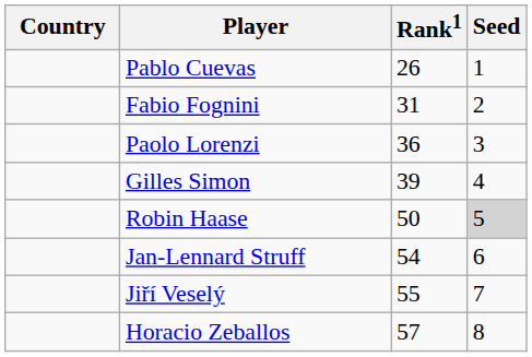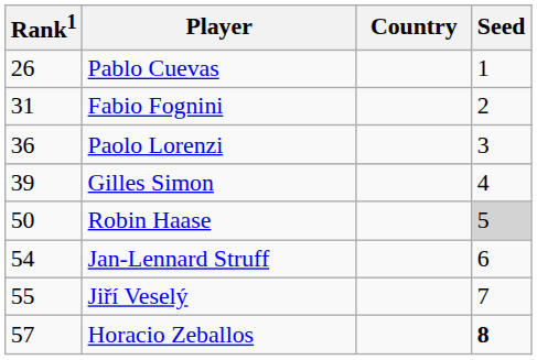 <table class="sortable wikitable">
 <tr>
+<th>Rank<sup>1</sup></th>
+<th width="175">Player</th>
 <th width="70">Country</th>
-<th width="175">Player</th>
-<th>Rank<sup>1</sup></th>
 <th>Seed</th>
 </tr>
 <tr>
+<td>26</td>
+<td><a href='#'>Pablo Cuevas</a></td>
 <td></td>
-<td><a href='#'>Pablo Cuevas</a></td>
-<td>26</td>
 <td>1</td>
 </tr>
 <tr>
+<td>31</td>
+<td><a href='#'>Fabio Fognini</a></td>
 <td></td>
-<td><a href='#'>Fabio Fognini</a></td>
-<td>31</td>
 <td>2</td>
 </tr>
 <tr>
+<td>36</td>
+<td><a href='#'>Paolo Lorenzi</a></td>
 <td></td>
-<td><a href='#'>Paolo Lorenzi</a></td>
-<td>36</td>
 <td>3</td>
 </tr>
 <tr>
+<td>39</td>
+<td><a href='#'>Gilles Simon</a></td>
 <td></td>
-<td><a href='#'>Gilles Simon</a></td>
-<td>39</td>
 <td>4</td>
 </tr>
 <tr>
+<td>50</td>
+<td><a href='#'>Robin Haase</a></td>
 <td></td>
-<td><a href='#'>Robin Haase</a></td>
-<td>50</td>
 <td style="background: lightgrey;">5</td>
 </tr>
 <tr>
+<td>54</td>
+<td><a href='#'>Jan-Lennard Struff</a></td>
 <td></td>
-<td><a href='#'>Jan-Lennard Struff</a></td>
-<td>54</td>
 <td>6</td>
 </tr>
 <tr>
+<td>55</td>
+<td><a href='#'>Jiří Veselý</a></td>
 <td></td>
-<td><a href='#'>Jiří Veselý</a></td>
-<td>55</td>
 <td>7</td>
 </tr>
 <tr>
+<td>57</td>
+<td><a href='#'>Horacio Zeballos</a></td>
 <td></td>
-<td><a href='#'>Horacio Zeballos</a></td>
-<td>57</td>
-<td>8</td>
+<td><strong>8</strong></td>
 </tr>
 </table>
